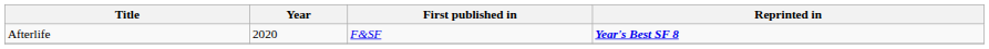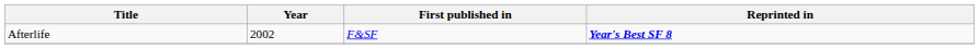 <table class='wikitable sortable' width='100%'>
 <tr>
 <th width='25%'>Title</th>
 <th width='10%'>Year</th>
 <th width='25%'>First published in</th>
 <th width='40%' class='unsortable'>Reprinted in</th>
 </tr>
 <tr>
 <td>Afterlife</td>
-<td>2020</td>
+<td>2002</td>
 <td><em><a href='#'>F&SF</a></em></td>
 <td><strong><em><a href='#'>Year's Best SF 8</a></em></strong></td>
 </tr>
 <tr>
 </tr>
 </table>
